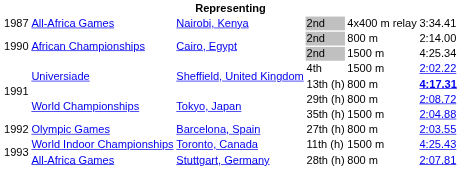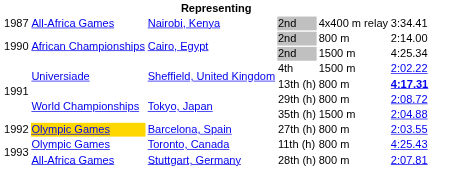 <table>
 <tr>
 <th colspan="6">Representing </th>
 </tr>
 <tr>
 <td>1987</td>
 <td><a href='#'>All-Africa Games</a></td>
 <td><a href='#'>Nairobi, Kenya</a></td>
 <td bgcolor=silver>2nd</td>
 <td>4x400 m relay</td>
 <td>3:34.41</td>
 </tr>
 <tr>
 <td rowspan=2>1990</td>
 <td rowspan=2><a href='#'>African Championships</a></td>
 <td rowspan=2><a href='#'>Cairo, Egypt</a></td>
 <td bgcolor=silver>2nd</td>
 <td>800 m</td>
 <td>2:14.00</td>
 </tr>
 <tr>
 <td bgcolor=silver>2nd</td>
 <td>1500 m</td>
 <td>4:25.34</td>
 </tr>
 <tr>
 <td rowspan=4>1991</td>
 <td rowspan=2><a href='#'>Universiade</a></td>
 <td rowspan=2><a href='#'>Sheffield, United Kingdom</a></td>
 <td>4th</td>
 <td>1500 m</td>
 <td><a href='#'>2:02.22</a></td>
 </tr>
 <tr>
 <td>13th (h)</td>
 <td>800 m</td>
 <td><strong><a href='#'>4:17.31</a></strong></td>
 </tr>
 <tr>
 <td rowspan=2><a href='#'>World Championships</a></td>
 <td rowspan=2><a href='#'>Tokyo, Japan</a></td>
 <td>29th (h)</td>
 <td>800 m</td>
 <td><a href='#'>2:08.72</a></td>
 </tr>
 <tr>
 <td>35th (h)</td>
 <td>1500 m</td>
 <td><a href='#'>2:04.88</a></td>
 </tr>
 <tr>
 <td>1992</td>
-<td><a href='#'>Olympic Games</a></td>
+<td style="background: gold;"><a href='#'>Olympic Games</a></td>
 <td><a href='#'>Barcelona, Spain</a></td>
 <td>27th (h)</td>
 <td>800 m</td>
 <td><a href='#'>2:03.55</a></td>
 </tr>
 <tr>
 <td rowspan=2>1993</td>
-<td><a href='#'>World Indoor Championships</a></td>
+<td><a href='#'>Olympic Games</a></td>
 <td><a href='#'>Toronto, Canada</a></td>
 <td>11th (h)</td>
-<td>1500 m</td>
+<td>800 m</td>
 <td><a href='#'>4:25.43</a></td>
 </tr>
 <tr>
 <td><a href='#'>All-Africa Games</a></td>
 <td><a href='#'>Stuttgart, Germany</a></td>
 <td>28th (h)</td>
 <td>800 m</td>
 <td><a href='#'>2:07.81</a></td>
 </tr>
 </table>
